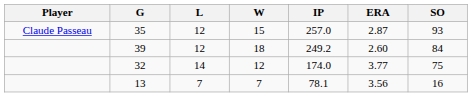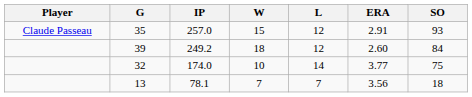 <table class="wikitable sortable">
 <tr>
 <th bgcolor="#DDDDFF" width="16%">Player</th>
 <th bgcolor="#DDDDFF" width="9%">G</th>
+<th bgcolor="#DDDDFF" width="9%">IP</th>
+<th bgcolor="#DDDDFF" width="9%">W</th>
 <th bgcolor="#DDDDFF" width="9%">L</th>
-<th bgcolor="#DDDDFF" width="9%">W</th>
-<th bgcolor="#DDDDFF" width="9%">IP</th>
 <th bgcolor="#DDDDFF" width="9%">ERA</th>
 <th bgcolor="#DDDDFF" width="9%">SO</th>
 </tr>
 <tr align="center">
 <td><a href='#'>Claude Passeau</a></td>
 <td>35</td>
+<td>257.0</td>
+<td>15</td>
 <td>12</td>
-<td>15</td>
-<td>257.0</td>
-<td>2.87</td>
+<td>2.91</td>
 <td>93</td>
 </tr>
 <tr align=center>
 <td></td>
 <td>39</td>
+<td>249.2</td>
+<td>18</td>
 <td>12</td>
-<td>18</td>
-<td>249.2</td>
 <td>2.60</td>
 <td>84</td>
 </tr>
 <tr align="center">
 <td></td>
 <td>32</td>
+<td>174.0</td>
+<td>10</td>
 <td>14</td>
-<td>12</td>
-<td>174.0</td>
 <td>3.77</td>
 <td>75</td>
 </tr>
 <tr align="center">
 <td></td>
 <td>13</td>
+<td>78.1</td>
 <td>7</td>
 <td>7</td>
-<td>78.1</td>
 <td>3.56</td>
-<td>16</td>
+<td>18</td>
 </tr>
 </table>
